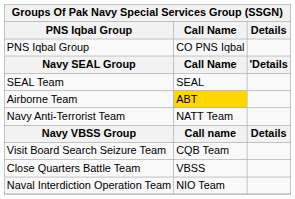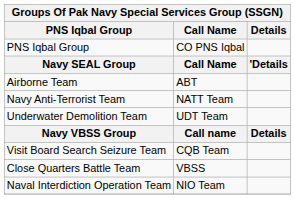 <table class="wikitable">
 <tr>
 <th colspan="3">Groups Of  Pak Navy Special Services Group (SSGN)</th>
 </tr>
 <tr>
 <th><strong>PNS Iqbal Group</strong></th>
 <th><strong>Call Name</strong></th>
 <th><strong>Details</strong></th>
 </tr>
 <tr>
 <td>PNS Iqbal Group</td>
 <td>CO PNS Iqbal</td>
 <td></td>
 </tr>
 <tr>
 <th><strong>Navy SEAL Group </strong></th>
 <th><strong> Call Name </strong></th>
 <th><strong>'Details</strong></th>
 </tr>
 <tr>
-<td>SEAL Team</td>
-<td>SEAL</td>
-<td></td>
-</tr>
-<tr>
 <td>Airborne Team</td>
-<td style="background: gold;">ABT</td>
+<td>ABT</td>
 <td></td>
 </tr>
 <tr>
 <td>Navy Anti-Terrorist Team</td>
 <td>NATT Team</td>
+<td></td>
+</tr>
+<tr>
+<td>Underwater Demolition Team</td>
+<td>UDT Team</td>
 <td></td>
 </tr>
 <tr>
 <th>Navy VBSS Group</th>
 <th>Call name</th>
 <th>Details</th>
 </tr>
 <tr>
 <td>Visit Board Search Seizure Team</td>
 <td>CQB Team</td>
 <td></td>
 </tr>
 <tr>
 <td>Close Quarters Battle Team</td>
 <td>VBSS</td>
 <td></td>
 </tr>
 <tr>
 <td>Naval Interdiction Operation Team</td>
 <td>NIO Team</td>
 <td></td>
 </tr>
 <tr>
 </tr>
 </table>
